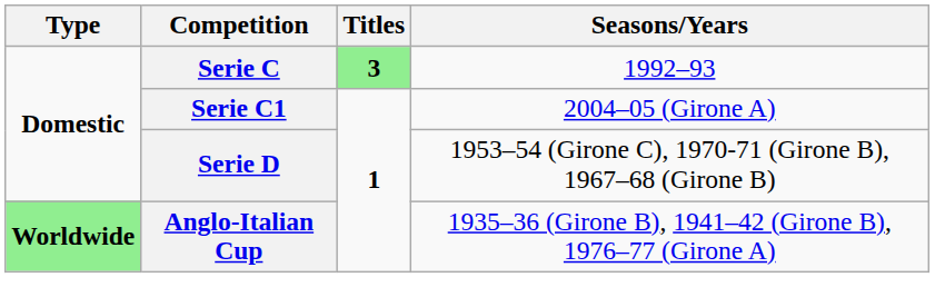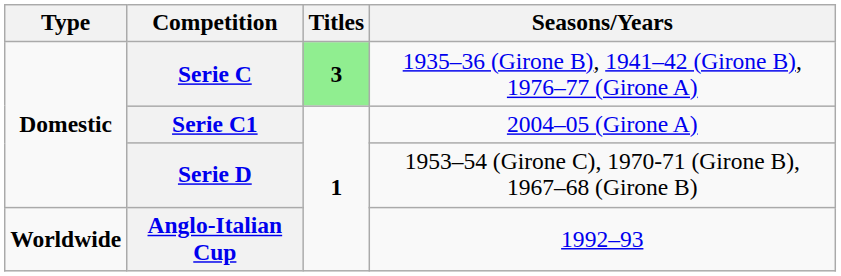 <table class="wikitable" width=64% style="text-align: center;font-size:100%;">
 <tr>
 <th scope=col>Type</th>
 <th scope=col>Competition</th>
 <th scope=col>Titles</th>
 <th scope=col>Seasons/Years</th>
 </tr>
 <tr>
 <td rowspan="3"><strong>Domestic</strong></td>
 <th scope=col><a href='#'>Serie C</a></th>
 <td align="center" style="background: lightgreen;"><strong>3</strong></td>
-<td><a href='#'>1992–93</a></td>
+<td><a href='#'>1935–36 (Girone B)</a>, <a href='#'>1941–42 (Girone B)</a>, <a href='#'>1976–77 (Girone A)</a></td>
 </tr>
 <tr>
 <th scope=col><a href='#'>Serie C1</a></th>
 <td rowspan="3" style="text-align:center;"><strong>1</strong></td>
 <td><a href='#'>2004–05 (Girone A)</a></td>
 </tr>
 <tr>
 <th scope=col><a href='#'>Serie D</a></th>
 <td>1953–54 (Girone C), 1970-71 (Girone B), 1967–68 (Girone B)</td>
 </tr>
 <tr>
-<td rowspan="1" style="background: lightgreen;"><strong>Worldwide</strong></td>
+<td rowspan="1"><strong>Worldwide</strong></td>
 <th scope=col><a href='#'>Anglo-Italian Cup</a></th>
-<td><a href='#'>1935–36 (Girone B)</a>, <a href='#'>1941–42 (Girone B)</a>, <a href='#'>1976–77 (Girone A)</a></td>
+<td><a href='#'>1992–93</a></td>
 </tr>
 </table>
